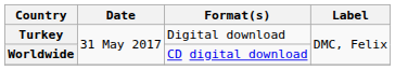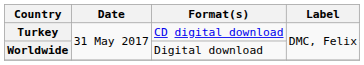 <table class="wikitable plainrowheaders">
 <tr>
 <th scope="col">Country</th>
 <th scope="col">Date</th>
 <th scope="col">Format(s)</th>
 <th scope="col">Label</th>
 </tr>
 <tr>
 <th scope="row">Turkey</th>
 <td rowspan="2">31 May 2017</td>
-<td>Digital download</td>
+<td><a href='#'>CD</a> <a href='#'>digital download</a></td>
 <td rowspan="2">DMC, Felix</td>
 </tr>
 <tr>
 <th scope="row">Worldwide</th>
-<td><a href='#'>CD</a> <a href='#'>digital download</a></td>
+<td>Digital download</td>
 </tr>
 <tr>
 </tr>
 </table>
